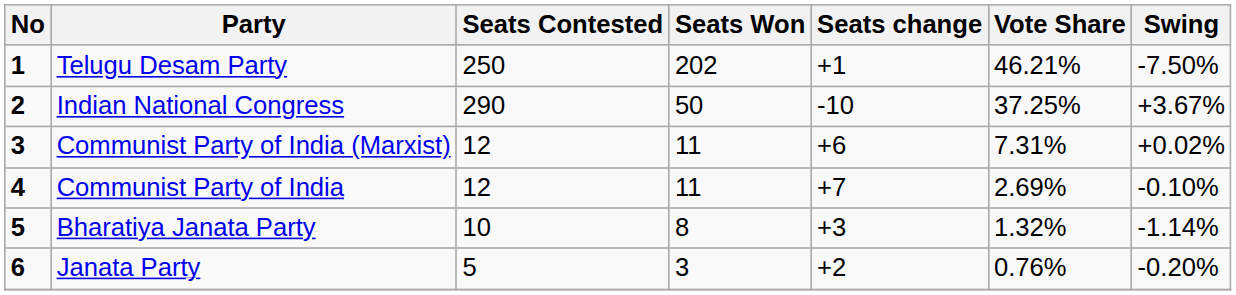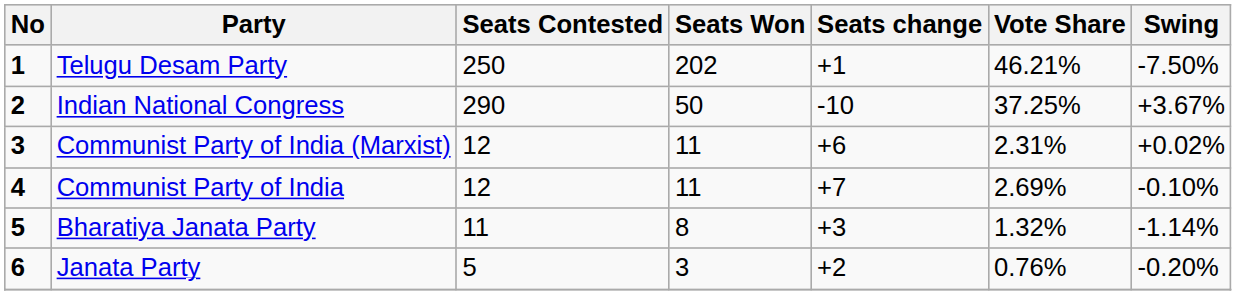 <table class="sortable wikitable">
 <tr>
 <th>No</th>
 <th>Party</th>
 <th>Seats Contested</th>
 <th>Seats Won</th>
 <th>Seats change</th>
 <th>Vote Share</th>
 <th>Swing</th>
 </tr>
 <tr>
 <td><strong>1</strong></td>
 <td><a href='#'>Telugu Desam Party</a></td>
 <td>250</td>
 <td>202</td>
 <td>+1</td>
 <td>46.21%</td>
 <td>-7.50%</td>
 </tr>
 <tr>
 <td><strong>2</strong></td>
 <td><a href='#'>Indian National Congress</a></td>
 <td>290</td>
 <td>50</td>
 <td>-10</td>
 <td>37.25%</td>
 <td>+3.67%</td>
 </tr>
 <tr>
 <td><strong>3</strong></td>
 <td><a href='#'>Communist Party of India (Marxist)</a></td>
 <td>12</td>
 <td>11</td>
 <td>+6</td>
-<td>7.31%</td>
+<td>2.31%</td>
 <td>+0.02%</td>
 </tr>
 <tr>
 <td><strong>4</strong></td>
 <td><a href='#'>Communist Party of India</a></td>
 <td>12</td>
 <td>11</td>
 <td>+7</td>
 <td>2.69%</td>
 <td>-0.10%</td>
 </tr>
 <tr>
 <td><strong>5</strong></td>
 <td><a href='#'>Bharatiya Janata Party</a></td>
-<td>10</td>
+<td>11</td>
 <td>8</td>
 <td>+3</td>
 <td>1.32%</td>
 <td>-1.14%</td>
 </tr>
 <tr>
 <td><strong>6</strong></td>
 <td><a href='#'>Janata Party</a></td>
 <td>5</td>
 <td>3</td>
 <td>+2</td>
 <td>0.76%</td>
 <td>-0.20%</td>
 </tr>
 <tr>
 </tr>
 <tr 8 ||  others || 1390 || 20 || +5 || 5.00% || -4.20%>
 </tr>
 <tr>
 </tr>
 </table>
